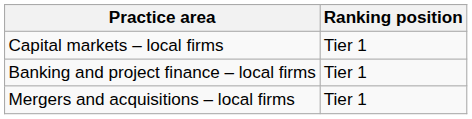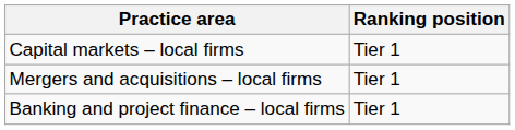 <table class="wikitable">
 <tr>
 <th>Practice area</th>
 <th>Ranking position</th>
 </tr>
 <tr>
 <td>Capital markets – local firms</td>
 <td>Tier 1</td>
 </tr>
 <tr>
+<td>Mergers and acquisitions – local firms</td>
+<td>Tier 1</td>
+</tr>
+<tr>
 <td>Banking and project finance – local firms</td>
 <td>Tier 1</td>
 </tr>
-<tr>
-<td>Mergers and acquisitions – local firms</td>
-<td>Tier 1</td>
-</tr>
 </table>
